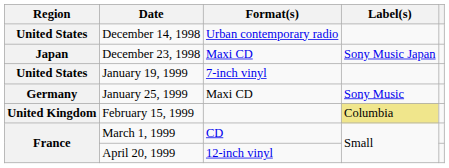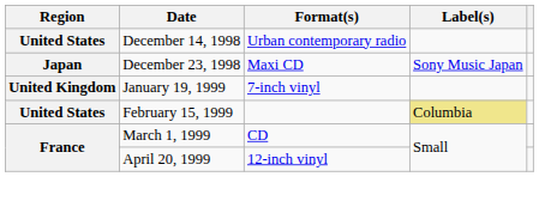 <table class="wikitable plainrowheaders">
 <tr>
 <th scope="col">Region</th>
 <th scope="col">Date</th>
 <th scope="col">Format(s)</th>
 <th scope="col">Label(s)</th>
 <th scope="col"></th>
 </tr>
 <tr>
 <th scope="row">United States</th>
 <td>December 14, 1998</td>
 <td><a href='#'>Urban contemporary radio</a></td>
 <td></td>
 <td></td>
 </tr>
 <tr>
 <th scope="row">Japan</th>
 <td>December 23, 1998</td>
 <td><a href='#'>Maxi CD</a></td>
 <td><a href='#'>Sony Music Japan</a></td>
 <td></td>
 </tr>
 <tr>
-<th scope="row">United States</th>
+<th scope="row">United Kingdom</th>
 <td>January 19, 1999</td>
 <td><a href='#'>7-inch vinyl</a></td>
 <td></td>
 <td></td>
 </tr>
 <tr>
-<th scope="row">Germany</th>
-<td>January 25, 1999</td>
-<td>Maxi CD</td>
-<td><a href='#'>Sony Music</a></td>
-<td></td>
-</tr>
-<tr>
-<th scope="row">United Kingdom</th>
+<th scope="row">United States</th>
 <td>February 15, 1999</td>
 <td></td>
 <td style="background: khaki;">Columbia</td>
 <td></td>
 </tr>
 <tr>
 <th scope="row" rowspan="2">France</th>
 <td>March 1, 1999</td>
 <td><a href='#'>CD</a></td>
 <td rowspan="2">Small</td>
 <td></td>
 </tr>
 <tr>
 <td>April 20, 1999</td>
 <td><a href='#'>12-inch vinyl</a></td>
 <td></td>
 </tr>
 </table>
